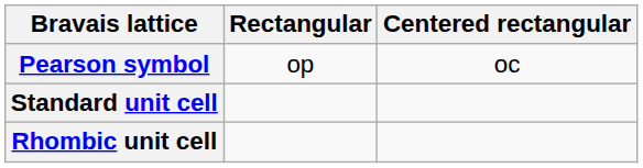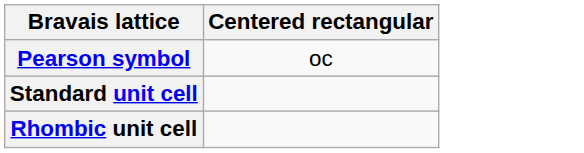 <table class=wikitable>
 <tr>
 <th>Bravais lattice</th>
-<th>Rectangular</th>
 <th>Centered rectangular</th>
 </tr>
 <tr align=center>
 <th><a href='#'>Pearson symbol</a></th>
-<td>op</td>
 <td>oc</td>
 </tr>
 <tr>
 <th>Standard <a href='#'>unit cell</a></th>
 <td></td>
-<td></td>
 </tr>
 <tr>
 <th><a href='#'>Rhombic</a> unit cell</th>
 <td></td>
-<td></td>
 </tr>
 </table>
